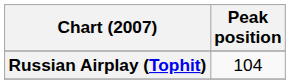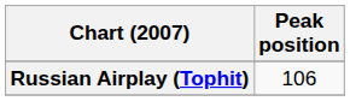 <table class="wikitable sortable plainrowheaders" style="text-align:center;">
 <tr>
 <th scope="col">Chart (2007)</th>
 <th scope="col">Peak<br>position</th>
 </tr>
 <tr>
 </tr>
 <tr>
 <th scope="row">Russian Airplay (<a href='#'>Tophit</a>)</th>
-<td>104</td>
+<td>106</td>
 </tr>
 <tr>
 </tr>
 </table>
